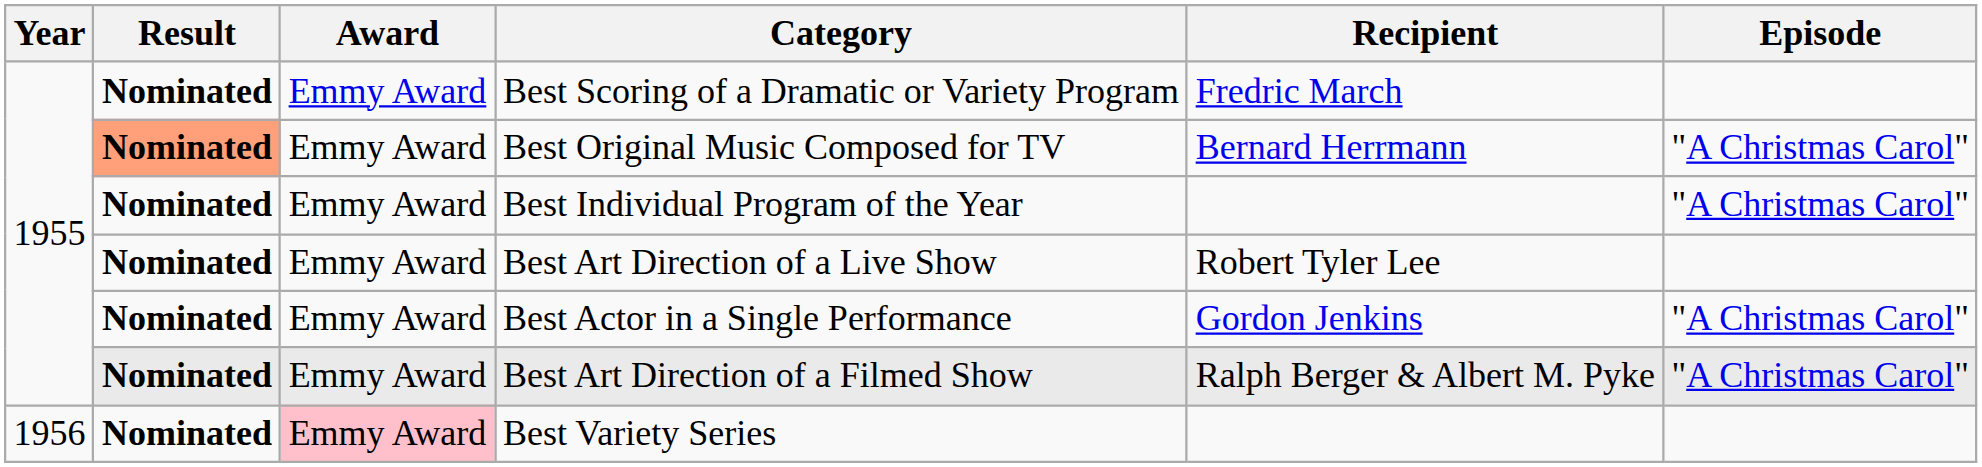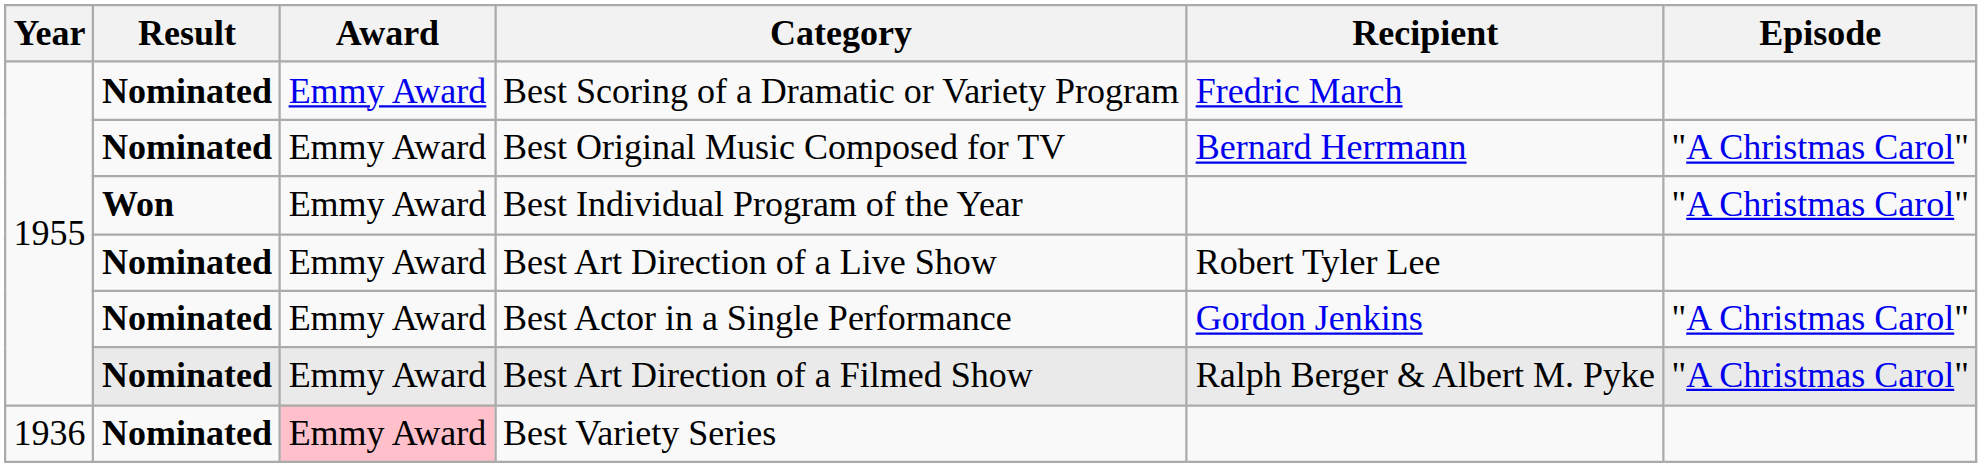 <table class="wikitable">
 <tr>
 <th>Year</th>
 <th>Result</th>
 <th>Award</th>
 <th>Category</th>
 <th>Recipient</th>
 <th>Episode</th>
 </tr>
 <tr>
 <td rowspan=6>1955</td>
 <td><strong>Nominated</strong></td>
 <td><a href='#'>Emmy Award</a></td>
 <td>Best Scoring of a Dramatic or Variety Program</td>
 <td><a href='#'>Fredric March</a></td>
 <td></td>
 </tr>
 <tr>
-<td style="background: lightsalmon;"><strong>Nominated</strong></td>
+<td><strong>Nominated</strong></td>
 <td>Emmy Award</td>
 <td>Best Original Music Composed for TV</td>
 <td><a href='#'>Bernard Herrmann</a></td>
 <td>"<a href='#'>A Christmas Carol</a>"</td>
 </tr>
 <tr>
-<td><strong>Nominated</strong></td>
+<td><strong>Won</strong></td>
 <td>Emmy Award</td>
 <td>Best Individual Program of the Year</td>
 <td></td>
 <td>"<a href='#'>A Christmas Carol</a>"</td>
 </tr>
 <tr>
 <td><strong>Nominated</strong></td>
 <td>Emmy Award</td>
 <td>Best Art Direction of a Live Show</td>
 <td>Robert Tyler Lee</td>
 <td></td>
 </tr>
 <tr>
 <td><strong>Nominated</strong></td>
 <td>Emmy Award</td>
 <td>Best Actor in a Single Performance</td>
 <td><a href='#'>Gordon Jenkins</a></td>
 <td>"<a href='#'>A Christmas Carol</a>"</td>
 </tr>
 <tr style="background-color: #EAEAEA;" |>
 <td><strong>Nominated</strong></td>
 <td>Emmy Award</td>
 <td>Best Art Direction of a Filmed Show</td>
 <td>Ralph Berger & Albert M. Pyke</td>
 <td>"<a href='#'>A Christmas Carol</a>"</td>
 </tr>
 <tr>
-<td>1956</td>
+<td>1936</td>
 <td><strong>Nominated</strong></td>
 <td style="background: pink;">Emmy Award</td>
 <td>Best Variety Series</td>
 <td></td>
 <td></td>
 </tr>
 </table>
